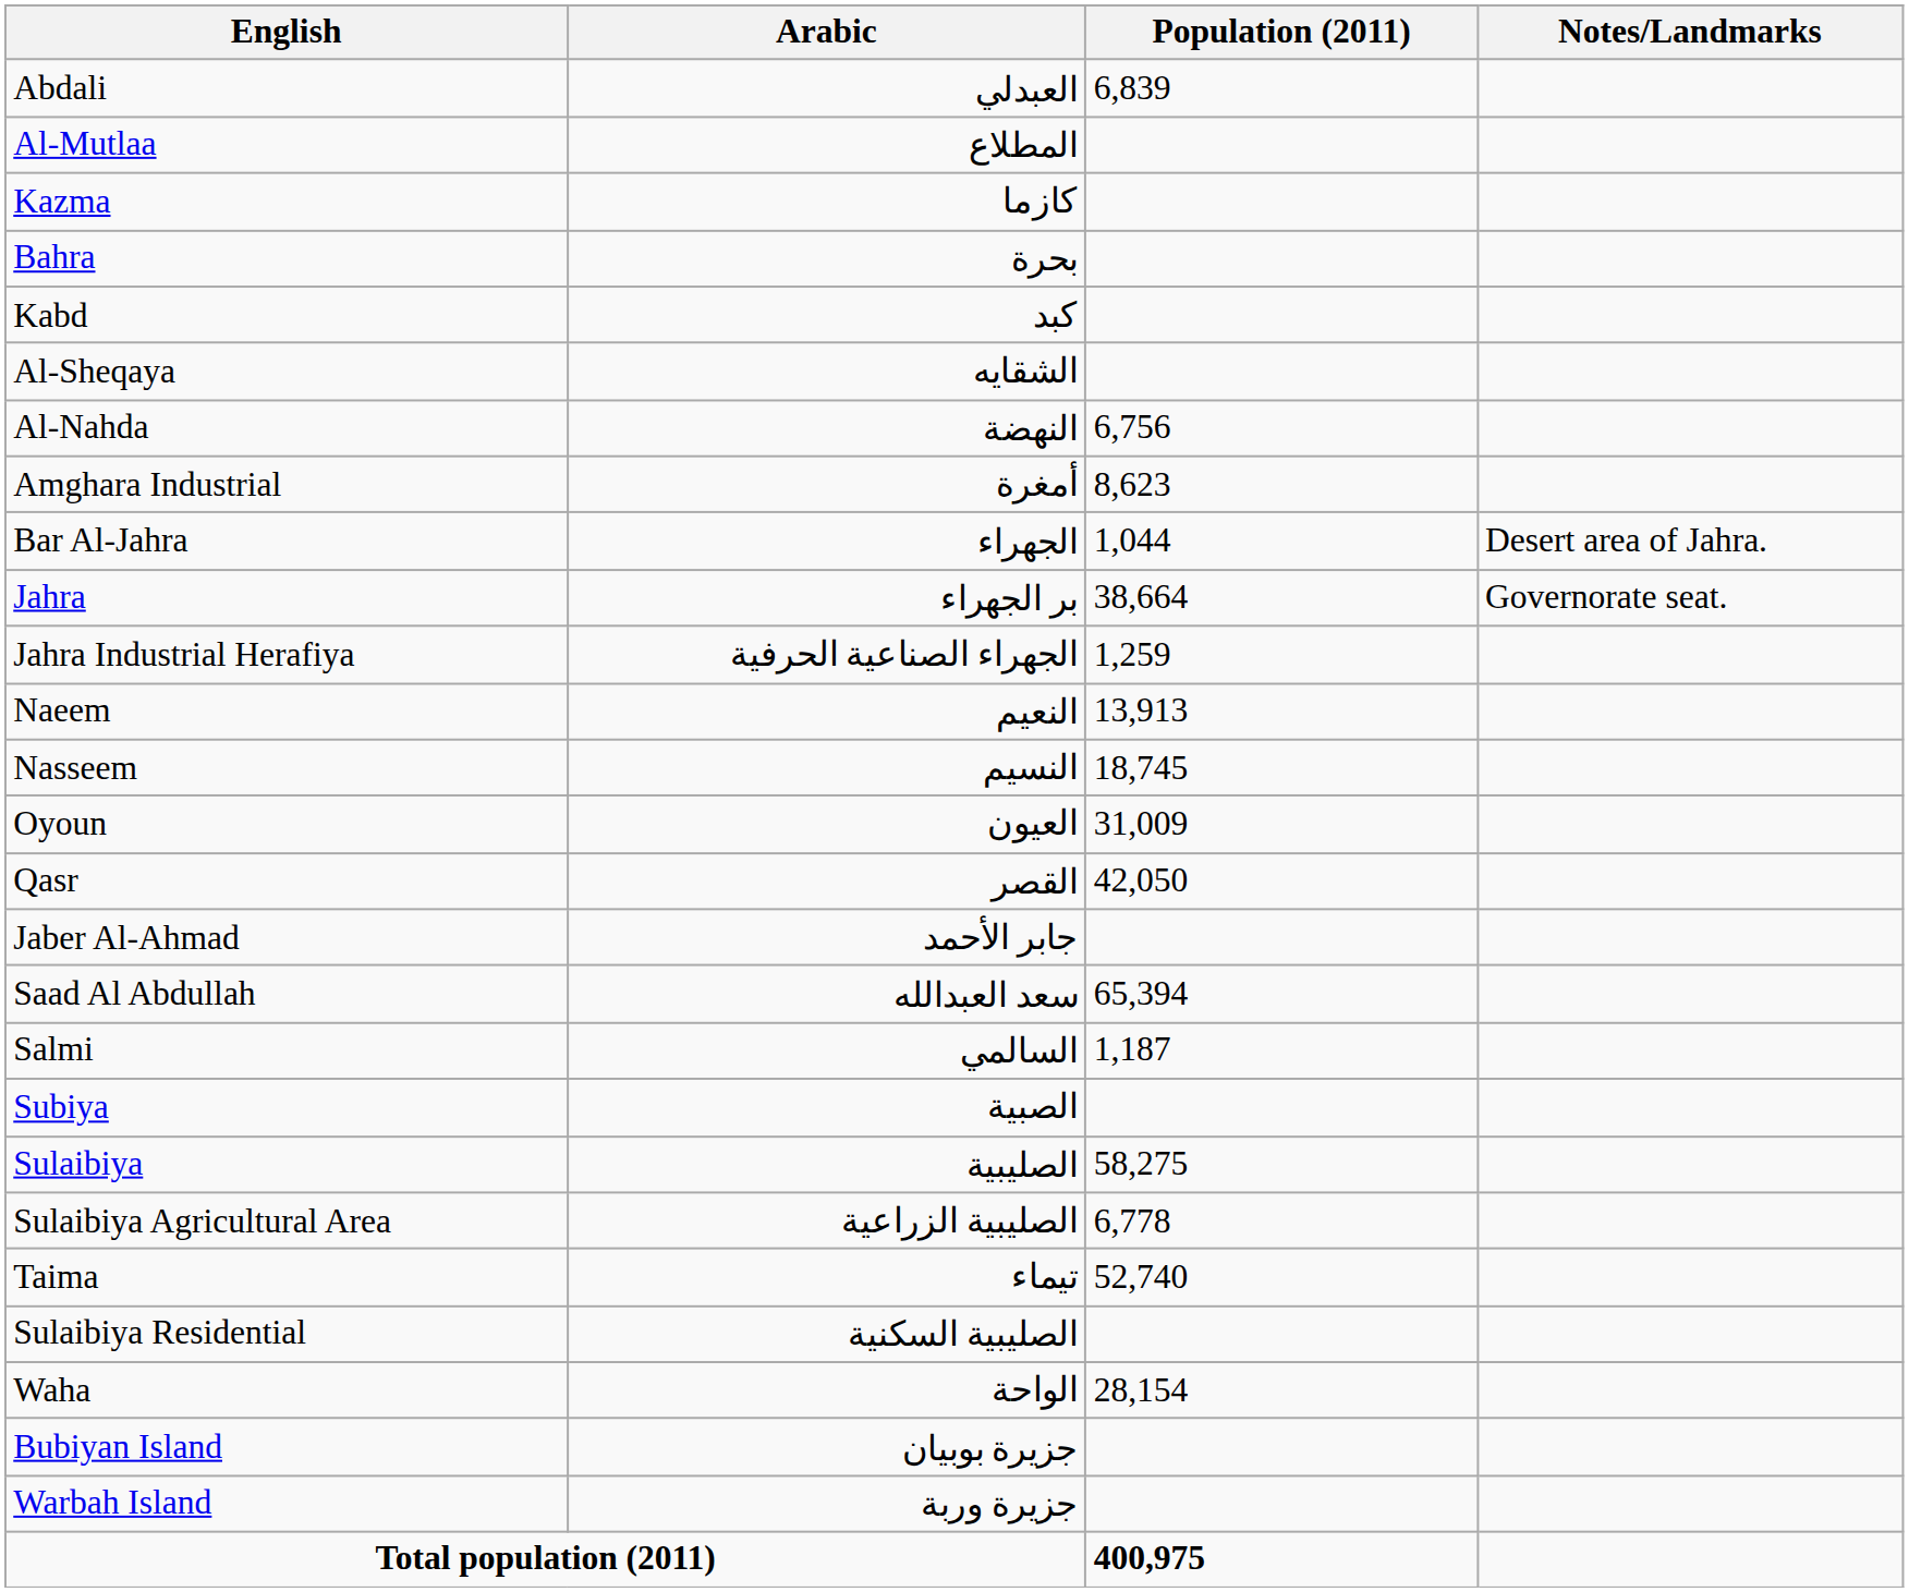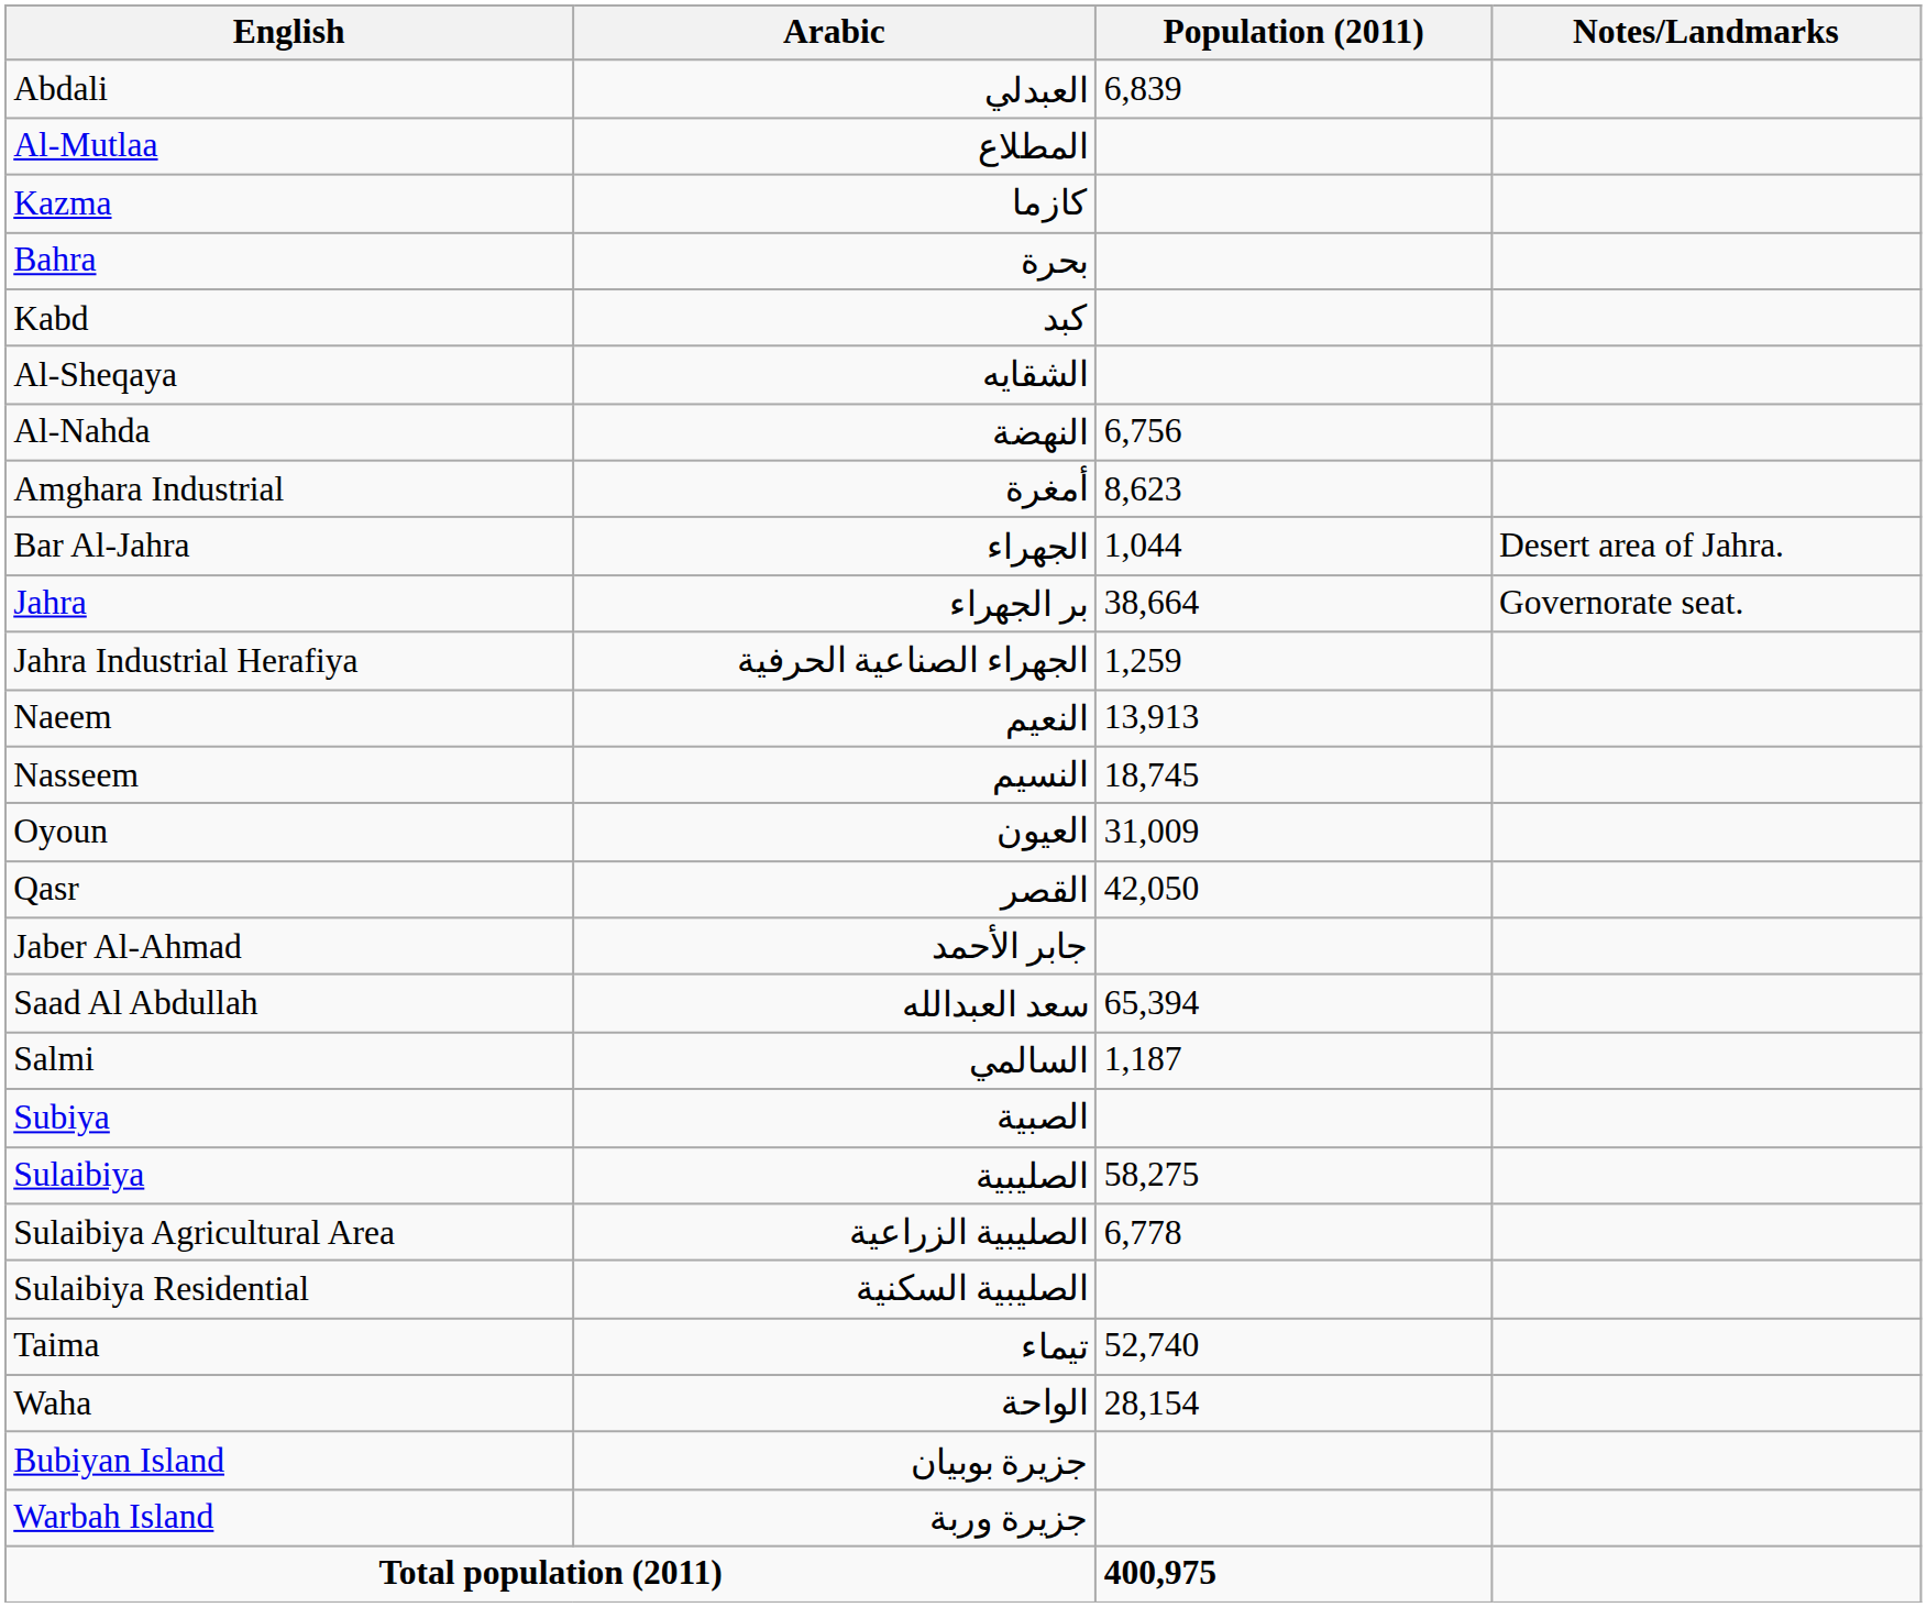 <table class="wikitable sortable" width="70%">
 <tr>
 <th bgcolor="#98FB98">English</th>
 <th bgcolor="#98FB98">Arabic</th>
 <th>Population (2011)</th>
 <th>Notes/Landmarks</th>
 </tr>
 <tr ---->
 <td>Abdali</td>
 <td align="right">العبدلي</td>
 <td>6,839</td>
 <td></td>
 </tr>
 <tr ---->
 <td><a href='#'>Al-Mutlaa</a></td>
 <td align="right">المطلاع</td>
 <td></td>
 <td></td>
 </tr>
 <tr ---->
 <td><a href='#'>Kazma</a></td>
 <td align="right">كازما</td>
 <td></td>
 <td></td>
 </tr>
 <tr ---->
 <td><a href='#'>Bahra</a></td>
 <td align="right">بحرة</td>
 <td></td>
 <td></td>
 </tr>
 <tr ---->
 <td>Kabd</td>
 <td align="right">كبد</td>
 <td></td>
 <td></td>
 </tr>
 <tr ---->
 <td>Al-Sheqaya</td>
 <td align="right">الشقايه</td>
 <td></td>
 <td></td>
 </tr>
 <tr ---->
 <td>Al-Nahda</td>
 <td align="right">النهضة</td>
 <td>6,756</td>
 <td></td>
 </tr>
 <tr ---->
 <td>Amghara Industrial</td>
 <td align="right">أمغرة</td>
 <td>8,623</td>
 <td></td>
 </tr>
 <tr ---->
 <td>Bar Al-Jahra</td>
 <td align="right">الجهراء</td>
 <td>1,044</td>
 <td>Desert area of Jahra.</td>
 </tr>
 <tr ---->
 <td><a href='#'>Jahra</a></td>
 <td align="right">بر الجهراء</td>
 <td>38,664</td>
 <td>Governorate seat.</td>
 </tr>
 <tr ---->
 <td>Jahra Industrial Herafiya</td>
 <td align="right">الجهراء الصناعية الحرفية</td>
 <td>1,259</td>
 <td></td>
 </tr>
 <tr ---->
 <td>Naeem</td>
 <td align="right">النعيم</td>
 <td>13,913</td>
 <td></td>
 </tr>
 <tr ---->
 <td>Nasseem</td>
 <td align="right">النسيم</td>
 <td>18,745</td>
 <td></td>
 </tr>
 <tr ---->
 <td>Oyoun</td>
 <td align="right">العيون</td>
 <td>31,009</td>
 <td></td>
 </tr>
 <tr ---->
 <td>Qasr</td>
 <td align="right">القصر</td>
 <td>42,050</td>
 <td></td>
 </tr>
 <tr ---->
 <td>Jaber Al-Ahmad</td>
 <td align="right">جابر الأحمد</td>
 <td></td>
 <td></td>
 </tr>
 <tr ---->
 <td>Saad Al Abdullah</td>
 <td align="right">سعد العبدالله</td>
 <td>65,394</td>
 <td></td>
 </tr>
 <tr ---->
 <td>Salmi</td>
 <td align="right">السالمي</td>
 <td>1,187</td>
 <td></td>
 </tr>
 <tr ---->
 <td><a href='#'>Subiya</a></td>
 <td align="right">الصبية</td>
 <td></td>
 <td></td>
 </tr>
 <tr ---->
 <td><a href='#'>Sulaibiya</a></td>
 <td align=right>الصليبية</td>
 <td>58,275</td>
 <td></td>
 </tr>
 <tr ---->
 <td>Sulaibiya Agricultural Area</td>
 <td align="right">الصليبية الزراعية</td>
 <td>6,778</td>
 <td></td>
 </tr>
 <tr ---->
+<td>Sulaibiya Residential</td>
+<td align="right">الصليبية السكنية</td>
+<td></td>
+<td></td>
+</tr>
+<tr ---->
 <td>Taima</td>
 <td align="right">تيماء</td>
 <td>52,740</td>
-<td></td>
-</tr>
-<tr ---->
-<td>Sulaibiya Residential</td>
-<td align="right">الصليبية السكنية</td>
-<td></td>
 <td></td>
 </tr>
 <tr ---->
 <td>Waha</td>
 <td align="right">الواحة</td>
 <td>28,154</td>
 <td></td>
 </tr>
 <tr ---->
 <td><a href='#'>Bubiyan Island</a></td>
 <td align="right">جزيرة بوبيان</td>
 <td></td>
 <td></td>
 </tr>
 <tr ---->
 <td><a href='#'>Warbah Island</a></td>
 <td align="right">جزيرة وربة</td>
 <td></td>
 <td></td>
 </tr>
 <tr ---->
 <td colspan="2" style="text-align:center;"><strong>Total population (2011)</strong></td>
 <td><strong>400,975</strong></td>
 </tr>
 </table>
